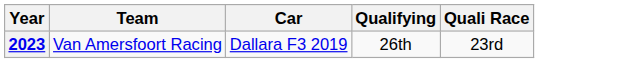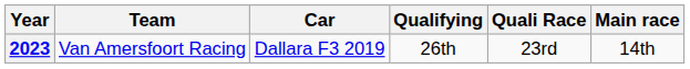 <table class="wikitable" style="text-align:center; font-size:90%">
 <tr>
 <th>Year</th>
 <th>Team</th>
 <th>Car</th>
 <th>Qualifying</th>
 <th>Quali Race</th>
+<th>Main race</th>
 </tr>
 <tr>
 <th><a href='#'>2023</a></th>
 <td align="left"> <a href='#'>Van Amersfoort Racing</a></td>
 <td align="left"><a href='#'>Dallara F3 2019</a></td>
 <td>26th</td>
 <td>23rd</td>
+<td>14th</td>
 </tr>
 </table>
